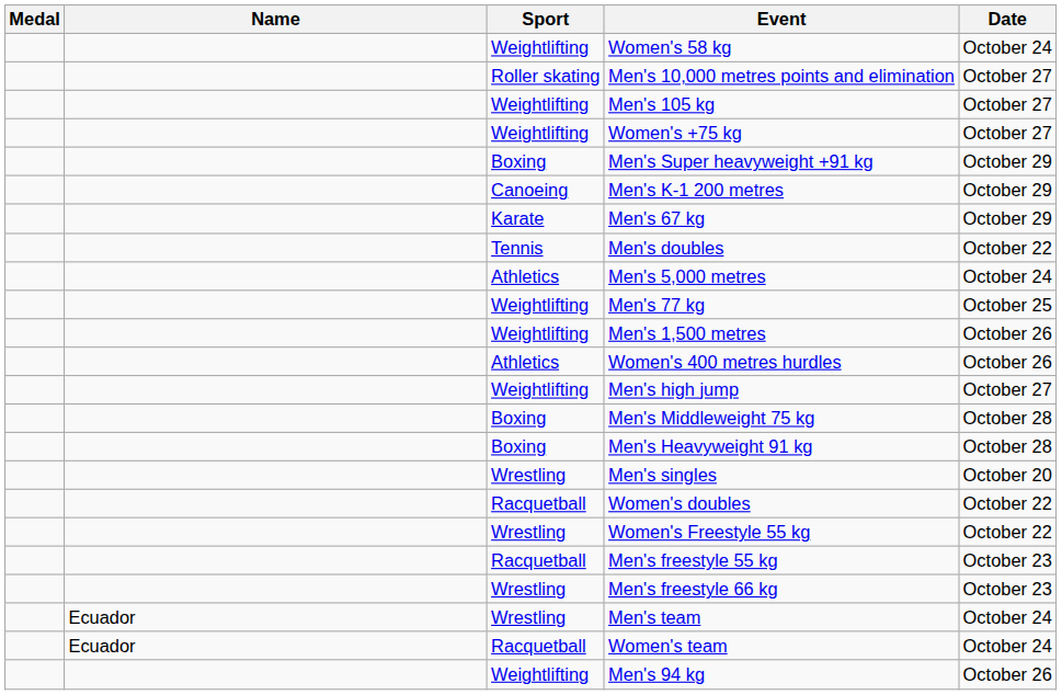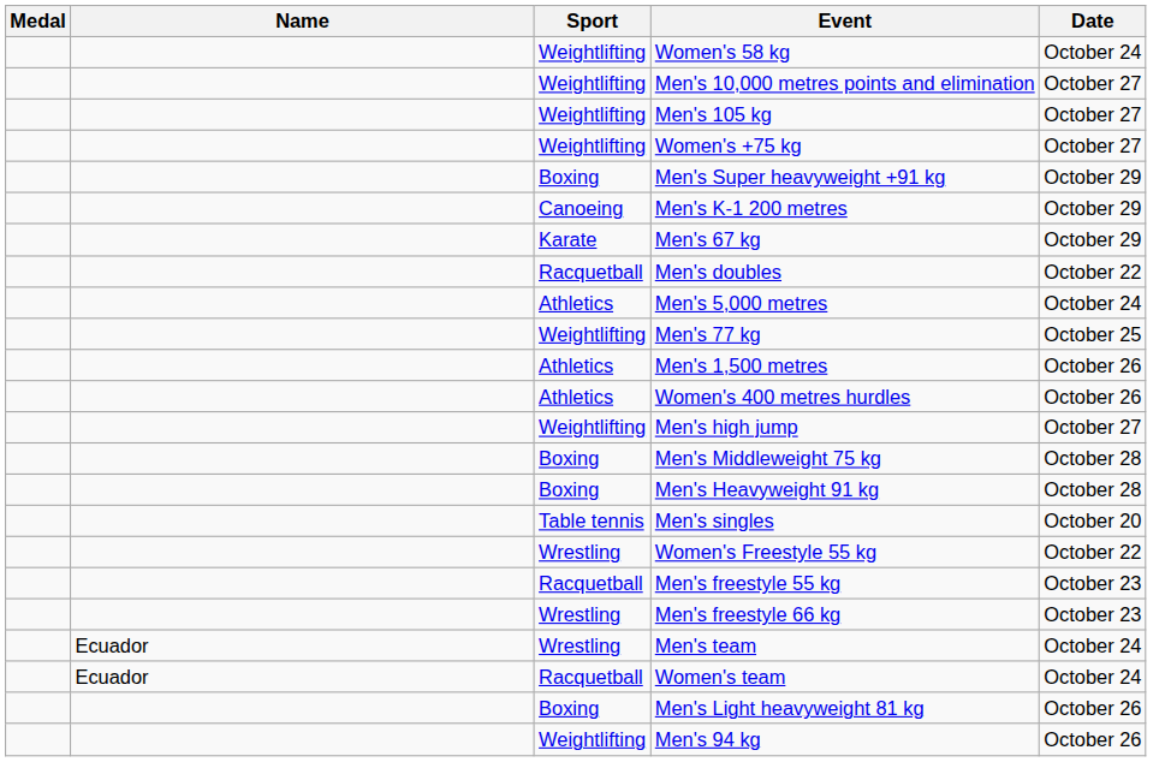 <table class="wikitable sortable" border="1" style="font-size:95%">
 <tr>
 <th>Medal</th>
 <th width=350px>Name</th>
 <th>Sport</th>
 <th>Event</th>
 <th>Date</th>
 </tr>
 <tr>
 <td></td>
 <td></td>
 <td><a href='#'>Weightlifting</a></td>
 <td><a href='#'>Women's 58 kg</a></td>
 <td>October 24</td>
 </tr>
 <tr>
 <td></td>
 <td></td>
-<td><a href='#'>Roller skating</a></td>
+<td><a href='#'>Weightlifting</a></td>
 <td><a href='#'>Men's 10,000 metres points and elimination</a></td>
 <td>October 27</td>
 </tr>
 <tr>
 <td></td>
 <td></td>
 <td><a href='#'>Weightlifting</a></td>
 <td><a href='#'>Men's 105 kg</a></td>
 <td>October 27</td>
 </tr>
 <tr>
 <td></td>
 <td></td>
 <td><a href='#'>Weightlifting</a></td>
 <td><a href='#'>Women's +75 kg</a></td>
 <td>October 27</td>
 </tr>
 <tr>
 <td></td>
 <td></td>
 <td><a href='#'>Boxing</a></td>
 <td><a href='#'>Men's Super heavyweight +91 kg</a></td>
 <td>October 29</td>
 </tr>
 <tr>
 <td></td>
 <td></td>
 <td><a href='#'>Canoeing</a></td>
 <td><a href='#'>Men's K-1 200 metres</a></td>
 <td>October 29</td>
 </tr>
 <tr>
 <td></td>
 <td></td>
 <td><a href='#'>Karate</a></td>
 <td><a href='#'>Men's 67 kg</a></td>
 <td>October 29</td>
 </tr>
 <tr>
 <td></td>
 <td><br></td>
-<td><a href='#'>Tennis</a></td>
+<td><a href='#'>Racquetball</a></td>
 <td><a href='#'>Men's doubles</a></td>
 <td>October 22</td>
 </tr>
 <tr>
 <td></td>
 <td></td>
 <td><a href='#'>Athletics</a></td>
 <td><a href='#'>Men's 5,000 metres</a></td>
 <td>October 24</td>
 </tr>
 <tr>
 <td></td>
 <td></td>
 <td><a href='#'>Weightlifting</a></td>
 <td><a href='#'>Men's 77 kg</a></td>
 <td>October 25</td>
 </tr>
 <tr>
 <td></td>
 <td></td>
-<td><a href='#'>Weightlifting</a></td>
+<td><a href='#'>Athletics</a></td>
 <td><a href='#'>Men's 1,500 metres</a></td>
 <td>October 26</td>
 </tr>
 <tr>
 <td></td>
 <td></td>
 <td><a href='#'>Athletics</a></td>
 <td><a href='#'>Women's 400 metres hurdles</a></td>
 <td>October 26</td>
 </tr>
 <tr>
 <td></td>
 <td></td>
 <td><a href='#'>Weightlifting</a></td>
 <td><a href='#'>Men's high jump</a></td>
 <td>October 27</td>
 </tr>
 <tr>
 <td></td>
 <td></td>
 <td><a href='#'>Boxing</a></td>
 <td><a href='#'>Men's Middleweight 75 kg</a></td>
 <td>October 28</td>
 </tr>
 <tr>
 <td></td>
 <td></td>
 <td><a href='#'>Boxing</a></td>
 <td><a href='#'>Men's Heavyweight 91 kg</a></td>
 <td>October 28</td>
 </tr>
 <tr>
 <td></td>
 <td></td>
-<td><a href='#'>Wrestling</a></td>
+<td><a href='#'>Table tennis</a></td>
 <td><a href='#'>Men's singles</a></td>
 <td>October 20</td>
-</tr>
-<tr>
-<td></td>
-<td><br></td>
-<td><a href='#'>Racquetball</a></td>
-<td><a href='#'>Women's doubles</a></td>
-<td>October 22</td>
 </tr>
 <tr>
 <td></td>
 <td></td>
 <td><a href='#'>Wrestling</a></td>
 <td><a href='#'>Women's Freestyle 55 kg</a></td>
 <td>October 22</td>
 </tr>
 <tr>
 <td></td>
 <td></td>
 <td><a href='#'>Racquetball</a></td>
 <td><a href='#'>Men's freestyle 55 kg</a></td>
 <td>October 23</td>
 </tr>
 <tr>
 <td></td>
 <td></td>
 <td><a href='#'>Wrestling</a></td>
 <td><a href='#'>Men's freestyle 66 kg</a></td>
 <td>October 23</td>
 </tr>
 <tr>
 <td></td>
 <td>Ecuador</td>
 <td><a href='#'>Wrestling</a></td>
 <td><a href='#'>Men's team</a></td>
 <td>October 24</td>
 </tr>
 <tr>
 <td></td>
 <td>Ecuador</td>
 <td><a href='#'>Racquetball</a></td>
 <td><a href='#'>Women's team</a></td>
 <td>October 24</td>
 </tr>
 <tr>
 <td></td>
 <td></td>
+<td><a href='#'>Boxing</a></td>
+<td><a href='#'>Men's Light heavyweight 81 kg</a></td>
+<td>October 26</td>
+</tr>
+<tr>
+<td></td>
+<td></td>
 <td><a href='#'>Weightlifting</a></td>
 <td><a href='#'>Men's 94 kg</a></td>
 <td>October 26</td>
 </tr>
 </table>
